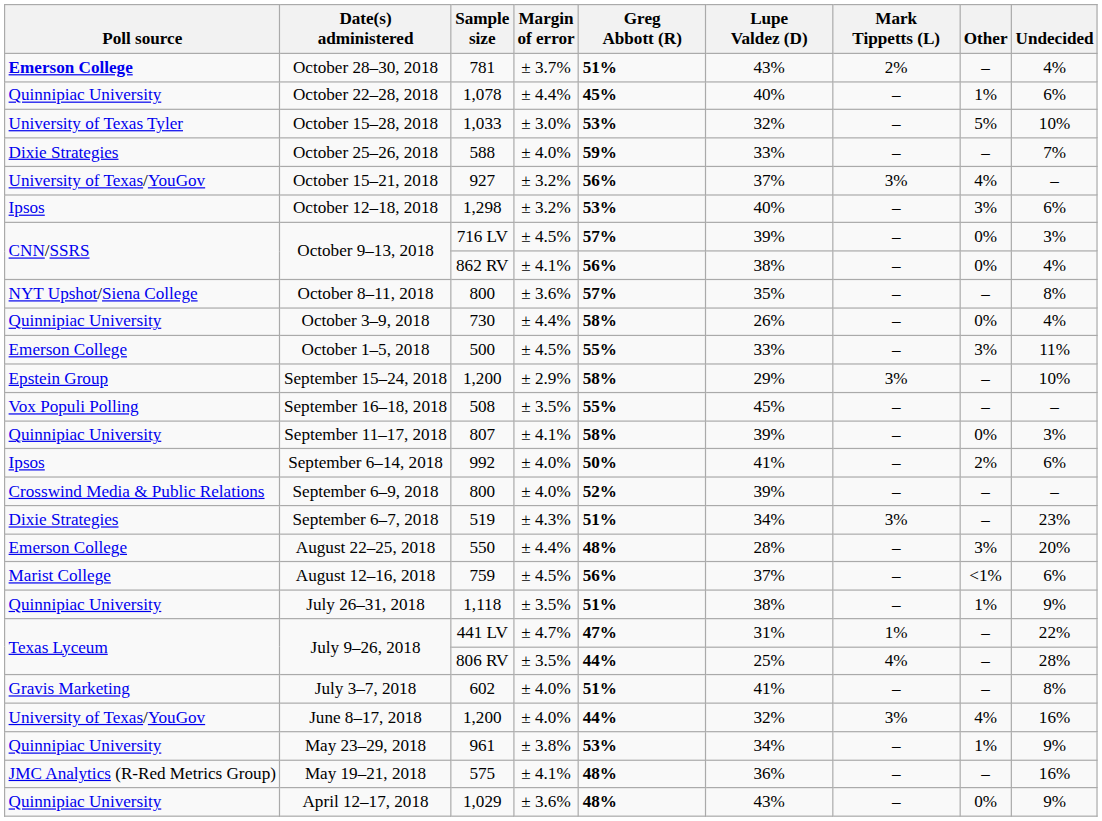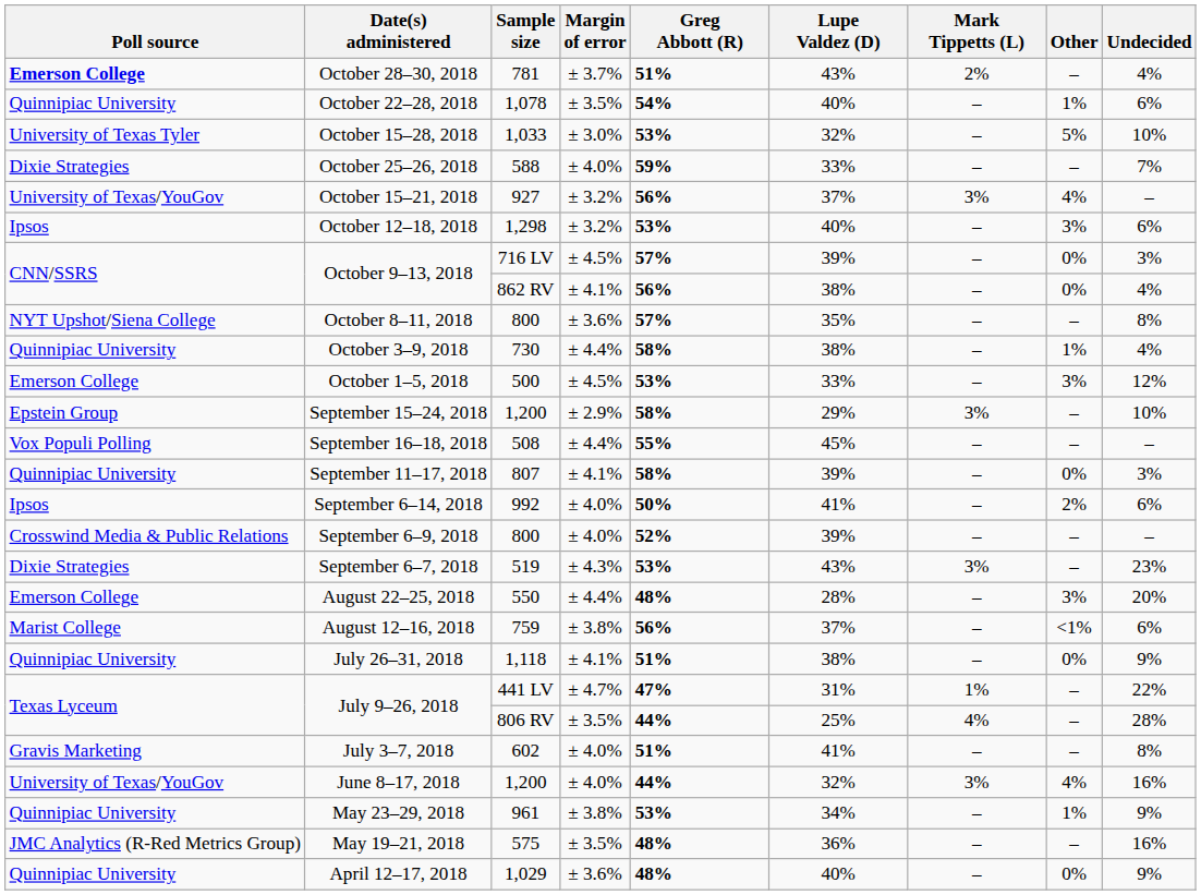 <table class="wikitable" style="font-size:90%;">
 <tr valign=bottom>
 <th>Poll source</th>
 <th>Date(s)<br>administered</th>
 <th>Sample<br>size</th>
 <th>Margin<br>of error</th>
 <th style="width:100px;">Greg<br>Abbott (R)</th>
 <th style="width:100px;">Lupe<br>Valdez (D)</th>
 <th style="width:100px;">Mark<br>Tippetts (L)</th>
 <th>Other</th>
 <th>Undecided</th>
 </tr>
 <tr>
 <td><strong><a href='#'>Emerson College</a></strong></td>
 <td align=center>October 28–30, 2018</td>
 <td align=center>781</td>
 <td align=center>± 3.7%</td>
 <td><strong>51%</strong></td>
 <td align=center>43%</td>
 <td align=center>2%</td>
 <td align=center>–</td>
 <td align=center>4%</td>
 </tr>
 <tr>
 <td><a href='#'>Quinnipiac University</a></td>
 <td align=center>October 22–28, 2018</td>
 <td align=center>1,078</td>
-<td align=center>± 4.4%</td>
-<td><strong>45%</strong></td>
+<td align=center>± 3.5%</td>
+<td><strong>54%</strong></td>
 <td align=center>40%</td>
 <td align=center>–</td>
 <td align=center>1%</td>
 <td align=center>6%</td>
 </tr>
 <tr>
 <td><a href='#'>University of Texas Tyler</a></td>
 <td align=center>October 15–28, 2018</td>
 <td align=center>1,033</td>
 <td align=center>± 3.0%</td>
 <td><strong>53%</strong></td>
 <td align=center>32%</td>
 <td align=center>–</td>
 <td align=center>5%</td>
 <td align=center>10%</td>
 </tr>
 <tr>
 <td><a href='#'>Dixie Strategies</a></td>
 <td align=center>October 25–26, 2018</td>
 <td align=center>588</td>
 <td align=center>± 4.0%</td>
 <td><strong>59%</strong></td>
 <td align=center>33%</td>
 <td align=center>–</td>
 <td align=center>–</td>
 <td align=center>7%</td>
 </tr>
 <tr>
 <td><a href='#'>University of Texas</a>/<a href='#'>YouGov</a></td>
 <td align=center>October 15–21, 2018</td>
 <td align=center>927</td>
 <td align=center>± 3.2%</td>
 <td><strong>56%</strong></td>
 <td align=center>37%</td>
 <td align=center>3%</td>
 <td align=center>4%</td>
 <td align=center>–</td>
 </tr>
 <tr>
 <td><a href='#'>Ipsos</a></td>
 <td align=center>October 12–18, 2018</td>
 <td align=center>1,298</td>
 <td align=center>± 3.2%</td>
 <td><strong>53%</strong></td>
 <td align=center>40%</td>
 <td align=center>–</td>
 <td align=center>3%</td>
 <td align=center>6%</td>
 </tr>
 <tr>
 <td rowspan=2><a href='#'>CNN</a>/<a href='#'>SSRS</a></td>
 <td rowspan=2 align=center>October 9–13, 2018</td>
 <td align=center>716 LV</td>
 <td align=center>± 4.5%</td>
 <td><strong>57%</strong></td>
 <td align=center>39%</td>
 <td align=center>–</td>
 <td align=center>0%</td>
 <td align=center>3%</td>
 </tr>
 <tr>
 <td align=center>862 RV</td>
 <td align=center>± 4.1%</td>
 <td><strong>56%</strong></td>
 <td align=center>38%</td>
 <td align=center>–</td>
 <td align=center>0%</td>
 <td align=center>4%</td>
 </tr>
 <tr>
 <td><a href='#'>NYT Upshot</a>/<a href='#'>Siena College</a></td>
 <td align=center>October 8–11, 2018</td>
 <td align=center>800</td>
 <td align=center>± 3.6%</td>
 <td><strong>57%</strong></td>
 <td align=center>35%</td>
 <td align=center>–</td>
 <td align=center>–</td>
 <td align=center>8%</td>
 </tr>
 <tr>
 <td><a href='#'>Quinnipiac University</a></td>
 <td align=center>October 3–9, 2018</td>
 <td align=center>730</td>
 <td align=center>± 4.4%</td>
 <td><strong>58%</strong></td>
-<td align=center>26%</td>
+<td align=center>38%</td>
 <td align=center>–</td>
-<td align=center>0%</td>
+<td align=center>1%</td>
 <td align=center>4%</td>
 </tr>
 <tr>
 <td><a href='#'>Emerson College</a></td>
 <td align=center>October 1–5, 2018</td>
 <td align=center>500</td>
 <td align=center>± 4.5%</td>
-<td><strong>55%</strong></td>
+<td><strong>53%</strong></td>
 <td align=center>33%</td>
 <td align=center>–</td>
 <td align=center>3%</td>
-<td align=center>11%</td>
+<td align=center>12%</td>
 </tr>
 <tr>
 <td><a href='#'>Epstein Group</a></td>
 <td align=center>September 15–24, 2018</td>
 <td align=center>1,200</td>
 <td align=center>± 2.9%</td>
 <td><strong>58%</strong></td>
 <td align=center>29%</td>
 <td align=center>3%</td>
 <td align=center>–</td>
 <td align=center>10%</td>
 </tr>
 <tr>
 <td><a href='#'>Vox Populi Polling</a></td>
 <td align=center>September 16–18, 2018</td>
 <td align=center>508</td>
-<td align=center>± 3.5%</td>
+<td align=center>± 4.4%</td>
 <td><strong>55%</strong></td>
 <td align=center>45%</td>
 <td align=center>–</td>
 <td align=center>–</td>
 <td align=center>–</td>
 </tr>
 <tr>
 <td><a href='#'>Quinnipiac University</a></td>
 <td align=center>September 11–17, 2018</td>
 <td align=center>807</td>
 <td align=center>± 4.1%</td>
 <td><strong>58%</strong></td>
 <td align=center>39%</td>
 <td align=center>–</td>
 <td align=center>0%</td>
 <td align=center>3%</td>
 </tr>
 <tr>
 <td><a href='#'>Ipsos</a></td>
 <td align=center>September 6–14, 2018</td>
 <td align=center>992</td>
 <td align=center>± 4.0%</td>
 <td><strong>50%</strong></td>
 <td align=center>41%</td>
 <td align=center>–</td>
 <td align=center>2%</td>
 <td align=center>6%</td>
 </tr>
 <tr>
 <td><a href='#'>Crosswind Media & Public Relations</a></td>
 <td align=center>September 6–9, 2018</td>
 <td align=center>800</td>
 <td align=center>± 4.0%</td>
 <td><strong>52%</strong></td>
 <td align=center>39%</td>
 <td align=center>–</td>
 <td align=center>–</td>
 <td align=center>–</td>
 </tr>
 <tr>
 <td><a href='#'>Dixie Strategies</a></td>
 <td align=center>September 6–7, 2018</td>
 <td align=center>519</td>
 <td align=center>± 4.3%</td>
-<td><strong>51%</strong></td>
-<td align=center>34%</td>
+<td><strong>53%</strong></td>
+<td align=center>43%</td>
 <td align=center>3%</td>
 <td align=center>–</td>
 <td align=center>23%</td>
 </tr>
 <tr>
 <td><a href='#'>Emerson College</a></td>
 <td align=center>August 22–25, 2018</td>
 <td align=center>550</td>
 <td align=center>± 4.4%</td>
 <td><strong>48%</strong></td>
 <td align=center>28%</td>
 <td align=center>–</td>
 <td align=center>3%</td>
 <td align=center>20%</td>
 </tr>
 <tr>
 <td><a href='#'>Marist College</a></td>
 <td align=center>August 12–16, 2018</td>
 <td align=center>759</td>
-<td align=center>± 4.5%</td>
+<td align=center>± 3.8%</td>
 <td><strong>56%</strong></td>
 <td align=center>37%</td>
 <td align=center>–</td>
 <td align=center><1%</td>
 <td align=center>6%</td>
 </tr>
 <tr>
 <td><a href='#'>Quinnipiac University</a></td>
 <td align=center>July 26–31, 2018</td>
 <td align=center>1,118</td>
-<td align=center>± 3.5%</td>
+<td align=center>± 4.1%</td>
 <td><strong>51%</strong></td>
 <td align=center>38%</td>
 <td align=center>–</td>
-<td align=center>1%</td>
+<td align=center>0%</td>
 <td align=center>9%</td>
 </tr>
 <tr>
 <td rowspan=2><a href='#'>Texas Lyceum</a></td>
 <td rowspan=2 align=center>July 9–26, 2018</td>
 <td align=center>441 LV</td>
 <td align=center>± 4.7%</td>
 <td><strong>47%</strong></td>
 <td align=center>31%</td>
 <td align=center>1%</td>
 <td align=center>–</td>
 <td align=center>22%</td>
 </tr>
 <tr>
 <td align=center>806 RV</td>
 <td align=center>± 3.5%</td>
 <td><strong>44%</strong></td>
 <td align=center>25%</td>
 <td align=center>4%</td>
 <td align=center>–</td>
 <td align=center>28%</td>
 </tr>
 <tr>
 <td><a href='#'>Gravis Marketing</a></td>
 <td align=center>July 3–7, 2018</td>
 <td align=center>602</td>
 <td align=center>± 4.0%</td>
 <td><strong>51%</strong></td>
 <td align=center>41%</td>
 <td align=center>–</td>
 <td align=center>–</td>
 <td align=center>8%</td>
 </tr>
 <tr>
 <td><a href='#'>University of Texas</a>/<a href='#'>YouGov</a></td>
 <td align=center>June 8–17, 2018</td>
 <td align=center>1,200</td>
 <td align=center>± 4.0%</td>
 <td><strong>44%</strong></td>
 <td align=center>32%</td>
 <td align=center>3%</td>
 <td align=center>4%</td>
 <td align=center>16%</td>
 </tr>
 <tr>
 <td><a href='#'>Quinnipiac University</a></td>
 <td align=center>May 23–29, 2018</td>
 <td align=center>961</td>
 <td align=center>± 3.8%</td>
 <td><strong>53%</strong></td>
 <td align=center>34%</td>
 <td align=center>–</td>
 <td align=center>1%</td>
 <td align=center>9%</td>
 </tr>
 <tr>
 <td><a href='#'>JMC Analytics</a> (R-Red Metrics Group)</td>
 <td align=center>May 19–21, 2018</td>
 <td align=center>575</td>
-<td align=center>± 4.1%</td>
+<td align=center>± 3.5%</td>
 <td><strong>48%</strong></td>
 <td align=center>36%</td>
 <td align=center>–</td>
 <td align=center>–</td>
 <td align=center>16%</td>
 </tr>
 <tr>
 <td><a href='#'>Quinnipiac University</a></td>
 <td align=center>April 12–17, 2018</td>
 <td align=center>1,029</td>
 <td align=center>± 3.6%</td>
 <td><strong>48%</strong></td>
-<td align=center>43%</td>
+<td align=center>40%</td>
 <td align=center>–</td>
 <td align=center>0%</td>
 <td align=center>9%</td>
 </tr>
 </table>
